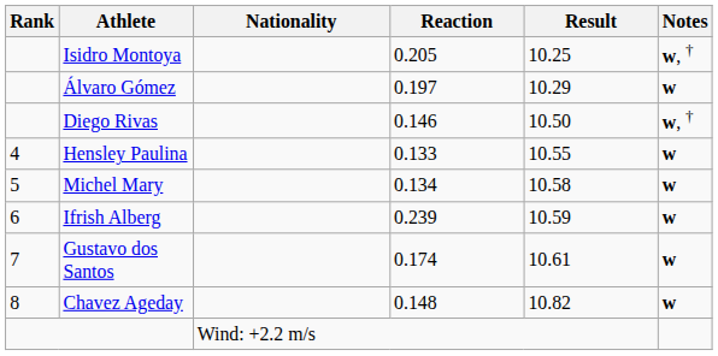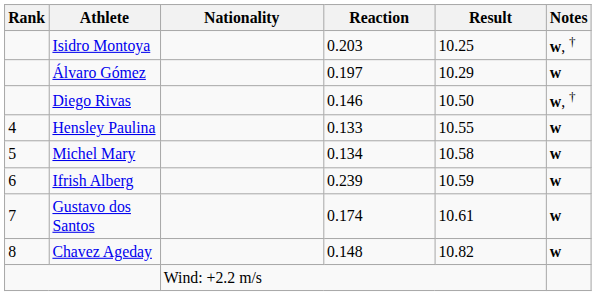 <table class="wikitable" style="font-size:95%" style="width:35em;" style="text-align:center">
 <tr>
 <th>Rank</th>
 <th width=100>Athlete</th>
 <th width=150>Nationality</th>
 <th width=100>Reaction</th>
 <th width=100>Result</th>
 <th>Notes</th>
 </tr>
 <tr>
 <td></td>
 <td align=left><a href='#'>Isidro Montoya</a></td>
 <td align=left></td>
-<td>0.205</td>
+<td>0.203</td>
 <td>10.25</td>
 <td><strong>w</strong>, <sup>†</sup></td>
 </tr>
 <tr>
 <td></td>
 <td align=left><a href='#'>Álvaro Gómez</a></td>
 <td align=left></td>
 <td>0.197</td>
 <td>10.29</td>
 <td><strong>w</strong></td>
 </tr>
 <tr>
 <td></td>
 <td align=left><a href='#'>Diego Rivas</a></td>
 <td align=left></td>
 <td>0.146</td>
 <td>10.50</td>
 <td><strong>w</strong>, <sup>†</sup></td>
 </tr>
 <tr>
 <td>4</td>
 <td align=left><a href='#'>Hensley Paulina</a></td>
 <td align=left></td>
 <td>0.133</td>
 <td>10.55</td>
 <td><strong>w</strong></td>
 </tr>
 <tr>
 <td>5</td>
 <td align=left><a href='#'>Michel Mary</a></td>
 <td align=left></td>
 <td>0.134</td>
 <td>10.58</td>
 <td><strong>w</strong></td>
 </tr>
 <tr>
 <td>6</td>
 <td align=left><a href='#'>Ifrish Alberg</a></td>
 <td align=left></td>
 <td>0.239</td>
 <td>10.59</td>
 <td><strong>w</strong></td>
 </tr>
 <tr>
 <td>7</td>
 <td align=left><a href='#'>Gustavo dos Santos</a></td>
 <td align=left></td>
 <td>0.174</td>
 <td>10.61</td>
 <td><strong>w</strong></td>
 </tr>
 <tr>
 <td>8</td>
 <td align=left><a href='#'>Chavez Ageday</a></td>
 <td align=left></td>
 <td>0.148</td>
 <td>10.82</td>
 <td><strong>w</strong></td>
 </tr>
 <tr class="sortbottom">
 <td colspan=2></td>
 <td colspan="3" style="text-align:left;">Wind: +2.2 m/s</td>
 </tr>
 </table>
